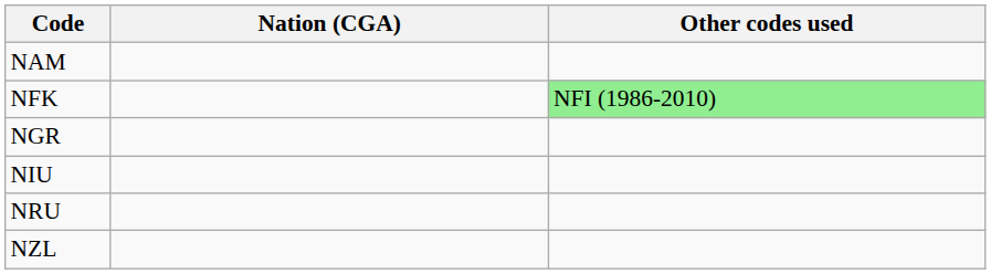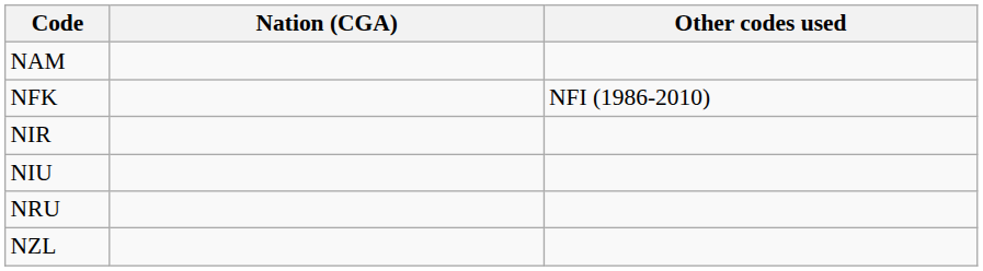 <table class="wikitable">
 <tr>
 <th style="width:4em">Code</th>
 <th style="width:18em">Nation (CGA)</th>
 <th style="width:18em">Other codes used</th>
 </tr>
 <tr>
 <td>NAM</td>
 <td></td>
 <td></td>
 </tr>
 <tr>
 <td>NFK</td>
 <td></td>
-<td style="background: lightgreen;">NFI (1986-2010)</td>
+<td>NFI (1986-2010)</td>
 </tr>
 <tr>
-<td>NGR</td>
+<td>NIR</td>
 <td></td>
 <td></td>
 </tr>
 <tr>
 <td>NIU</td>
 <td></td>
 <td></td>
 </tr>
 <tr>
 <td>NRU</td>
 <td></td>
 <td></td>
 </tr>
 <tr>
 <td>NZL</td>
 <td></td>
 <td></td>
 </tr>
 </table>
